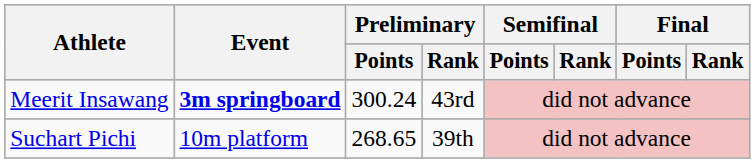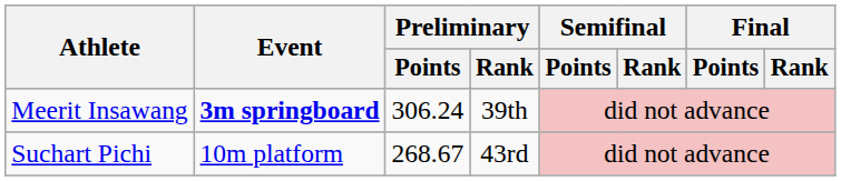 <table class=wikitable style="font-size:90%">
 <tr>
 <th rowspan="2">Athlete</th>
 <th rowspan="2">Event</th>
 <th colspan="2">Preliminary</th>
 <th colspan="2">Semifinal</th>
 <th colspan="2">Final</th>
 </tr>
 <tr style="font-size:95%">
 <th>Points</th>
 <th>Rank</th>
 <th>Points</th>
 <th>Rank</th>
 <th>Points</th>
 <th>Rank</th>
 </tr>
 <tr>
 <td><a href='#'>Meerit Insawang</a></td>
 <td><strong><a href='#'>3m springboard</a></strong></td>
-<td align="center">300.24</td>
-<td align="center">43rd</td>
+<td align="center">306.24</td>
+<td align="center">39th</td>
 <td bgcolor="f4c2c2" colspan=4 align="center">did not advance</td>
 </tr>
 <tr>
 <td><a href='#'>Suchart Pichi</a></td>
 <td><a href='#'>10m platform</a></td>
-<td align="center">268.65</td>
-<td align="center">39th</td>
+<td align="center">268.67</td>
+<td align="center">43rd</td>
 <td bgcolor="f4c2c2" colspan=4 align="center">did not advance</td>
 </tr>
 </table>
